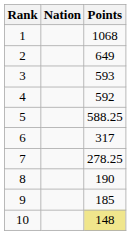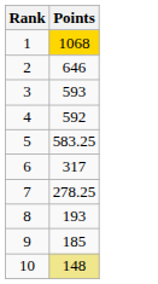 <table class="wikitable sortable">
 <tr>
 <th>Rank</th>
-<th>Nation</th>
 <th>Points</th>
 </tr>
 <tr>
 <td align=center>1</td>
-<td></td>
-<td align=center>1068</td>
+<td align=center style="background: gold;">1068</td>
 </tr>
 <tr>
 <td align=center>2</td>
-<td></td>
-<td align=center>649</td>
+<td align=center>646</td>
 </tr>
 <tr>
 <td align=center>3</td>
-<td></td>
 <td align=center>593</td>
 </tr>
 <tr>
 <td align=center>4</td>
-<td></td>
 <td align=center>592</td>
 </tr>
 <tr>
 <td align=center>5</td>
-<td></td>
-<td align=center>588.25</td>
+<td align=center>583.25</td>
 </tr>
 <tr>
 <td align=center>6</td>
-<td></td>
 <td align=center>317</td>
 </tr>
 <tr>
 <td align=center>7</td>
-<td></td>
 <td align=center>278.25</td>
 </tr>
 <tr>
 <td align=center>8</td>
-<td></td>
-<td align=center>190</td>
+<td align=center>193</td>
 </tr>
 <tr>
 <td align=center>9</td>
-<td></td>
 <td align=center>185</td>
 </tr>
 <tr>
 <td align=center>10</td>
-<td></td>
 <td align=center style="background: khaki;">148</td>
 </tr>
 </table>
